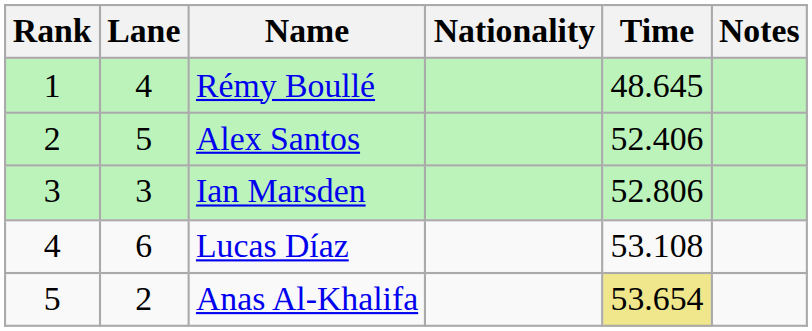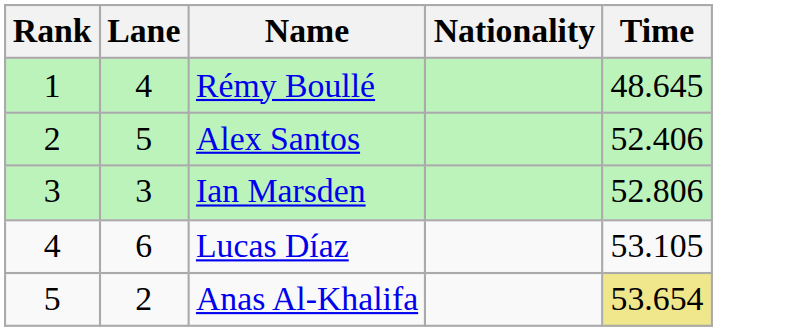 <table class="wikitable" style="text-align:center;">
 <tr>
 <th>Rank</th>
 <th>Lane</th>
 <th>Name</th>
 <th>Nationality</th>
 <th>Time</th>
-<th>Notes</th>
 </tr>
 <tr bgcolor=bbf3bb>
 <td>1</td>
 <td>4</td>
 <td align=left><a href='#'>Rémy Boullé</a></td>
 <td align=left></td>
 <td>48.645</td>
-<td></td>
 </tr>
 <tr bgcolor=bbf3bb>
 <td>2</td>
 <td>5</td>
 <td align=left><a href='#'>Alex Santos</a></td>
 <td align=left></td>
 <td>52.406</td>
-<td></td>
 </tr>
 <tr bgcolor=bbf3bb>
 <td>3</td>
 <td>3</td>
 <td align=left><a href='#'>Ian Marsden</a></td>
 <td align=left></td>
 <td>52.806</td>
-<td></td>
 </tr>
 <tr>
 <td>4</td>
 <td>6</td>
 <td align=left><a href='#'>Lucas Díaz</a></td>
 <td align=left></td>
-<td>53.108</td>
-<td></td>
+<td>53.105</td>
 </tr>
 <tr>
 <td>5</td>
 <td>2</td>
 <td align=left><a href='#'>Anas Al-Khalifa</a></td>
 <td align=left></td>
 <td style="background: khaki;">53.654</td>
-<td></td>
 </tr>
 </table>
